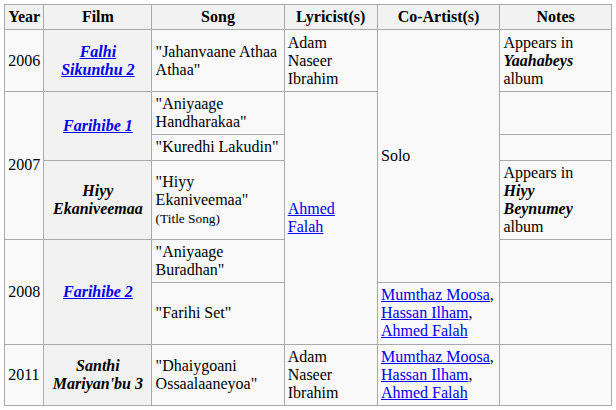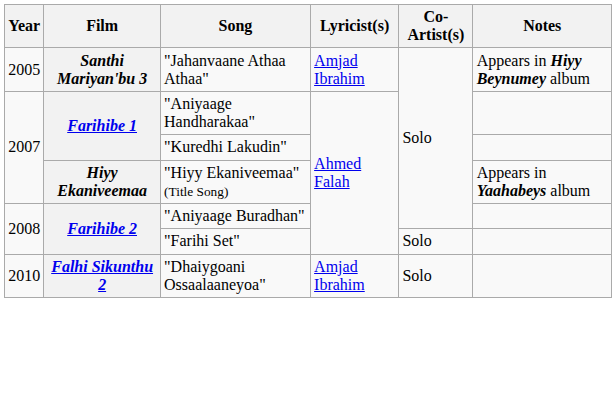 <table class="wikitable plainrowheaders">
 <tr>
 <th scope="col">Year</th>
 <th scope="col">Film</th>
 <th scope="col">Song</th>
 <th scope="col">Lyricist(s)</th>
 <th scope="col">Co-Artist(s)</th>
 <th scope="col">Notes</th>
 </tr>
 <tr>
-<td>2006</td>
-<th scope="row"><a href='#'><em>Falhi Sikunthu 2</em></a></th>
+<td>2005</td>
+<th scope="row"><em>Santhi Mariyan'bu 3</em></th>
 <td>"Jahanvaane Athaa Athaa"</td>
-<td>Adam Naseer Ibrahim</td>
+<td><a href='#'>Amjad Ibrahim</a></td>
 <td rowspan="5">Solo</td>
-<td>Appears in <strong><em>Yaahabeys</em></strong> album</td>
+<td>Appears in <strong><em>Hiyy Beynumey</em></strong> album</td>
 </tr>
 <tr>
 <td rowspan="3">2007</td>
 <th scope="row" rowspan="2"><a href='#'><em>Farihibe 1</em></a></th>
 <td>"Aniyaage Handharakaa"</td>
 <td rowspan="5"><a href='#'>Ahmed Falah</a></td>
 <td></td>
 </tr>
 <tr>
 <td>"Kuredhi Lakudin"</td>
 <td></td>
 </tr>
 <tr>
 <th scope="row"><em>Hiyy Ekaniveemaa</em></th>
 <td>"Hiyy Ekaniveemaa" <small>(Title Song)</small></td>
-<td>Appears in <strong><em>Hiyy Beynumey</em></strong> album</td>
+<td>Appears in <strong><em>Yaahabeys</em></strong> album</td>
 </tr>
 <tr>
 <td rowspan="2">2008</td>
 <th scope="row" rowspan="2"><a href='#'><em>Farihibe 2</em></a></th>
 <td>"Aniyaage Buradhan"</td>
 <td></td>
 </tr>
 <tr>
 <td>"Farihi Set"</td>
-<td><a href='#'>Mumthaz Moosa</a>, <a href='#'>Hassan Ilham</a>, <a href='#'>Ahmed Falah</a></td>
+<td>Solo</td>
 <td></td>
 </tr>
 <tr>
-<td>2011</td>
-<th scope="row"><em>Santhi Mariyan'bu 3</em></th>
+<td>2010</td>
+<th scope="row"><a href='#'><em>Falhi Sikunthu 2</em></a></th>
 <td>"Dhaiygoani Ossaalaaneyoa"</td>
-<td>Adam Naseer Ibrahim</td>
-<td><a href='#'>Mumthaz Moosa</a>, <a href='#'>Hassan Ilham</a>, <a href='#'>Ahmed Falah</a></td>
+<td><a href='#'>Amjad Ibrahim</a></td>
+<td>Solo</td>
 <td></td>
 </tr>
 </table>
